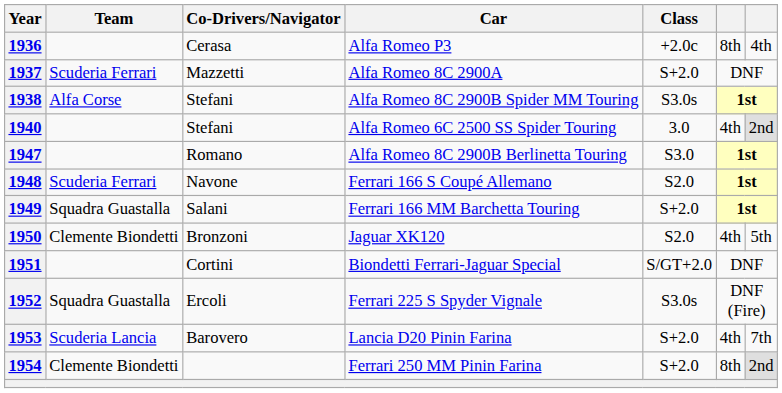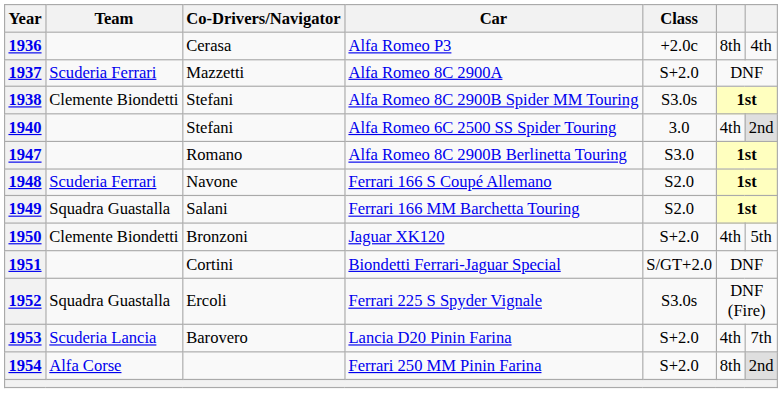 <table class="wikitable" style="text-align:center; font-size:90%">
 <tr>
 <th>Year</th>
 <th>Team</th>
 <th>Co-Drivers/Navigator</th>
 <th>Car</th>
 <th>Class</th>
 <th></th>
 <th></th>
 </tr>
 <tr>
 <th><a href='#'>1936</a></th>
 <td align="left"nowrap></td>
 <td align="left"nowrap> Cerasa</td>
 <td align="left"nowrap><a href='#'>Alfa Romeo P3</a></td>
 <td>+2.0c</td>
 <td>8th</td>
 <td>4th</td>
 </tr>
 <tr>
 <th><a href='#'>1937</a></th>
 <td align="left"nowrap> <a href='#'>Scuderia Ferrari</a></td>
 <td align="left"nowrap> Mazzetti</td>
 <td align="left"nowrap><a href='#'>Alfa Romeo 8C 2900A</a></td>
 <td>S+2.0</td>
 <td colspan=2>DNF</td>
 </tr>
 <tr>
 <th><a href='#'>1938</a></th>
-<td align="left"nowrap> <a href='#'>Alfa Corse</a></td>
+<td align="left"nowrap> Clemente Biondetti</td>
 <td align="left"nowrap> Stefani</td>
 <td align="left"nowrap><a href='#'>Alfa Romeo 8C 2900B Spider MM Touring</a></td>
 <td>S3.0s</td>
 <td colspan=2 style="background:#ffffbf;"><strong>1st</strong></td>
 </tr>
 <tr>
 <th><a href='#'>1940</a></th>
 <td align="left"nowrap></td>
 <td align="left"nowrap> Stefani</td>
 <td align="left"nowrap><a href='#'>Alfa Romeo 6C 2500 SS Spider Touring</a></td>
 <td>3.0</td>
 <td>4th</td>
 <td style="background:#dfdfdf;">2nd</td>
 </tr>
 <tr>
 <th><a href='#'>1947</a></th>
 <td align="left"nowrap></td>
 <td align="left"nowrap> Romano</td>
 <td align="left"nowrap><a href='#'>Alfa Romeo 8C 2900B Berlinetta Touring</a></td>
 <td>S3.0</td>
 <td colspan=2 style="background:#ffffbf;"><strong>1st</strong></td>
 </tr>
 <tr>
 <th><a href='#'>1948</a></th>
 <td align="left"nowrap> <a href='#'>Scuderia Ferrari</a></td>
 <td align="left"nowrap> Navone</td>
 <td align="left"nowrap><a href='#'>Ferrari 166 S Coupé Allemano</a></td>
 <td>S2.0</td>
 <td colspan=2 style="background:#ffffbf;"><strong>1st</strong></td>
 </tr>
 <tr>
 <th><a href='#'>1949</a></th>
 <td align="left"nowrap> Squadra Guastalla</td>
 <td align="left"nowrap> Salani</td>
 <td align="left"nowrap><a href='#'>Ferrari 166 MM Barchetta Touring</a></td>
-<td>S+2.0</td>
+<td>S2.0</td>
 <td colspan=2 style="background:#ffffbf;"><strong>1st</strong></td>
 </tr>
 <tr>
 <th><a href='#'>1950</a></th>
 <td align="left"nowrap> Clemente Biondetti</td>
 <td align="left"nowrap> Bronzoni</td>
 <td align="left"nowrap><a href='#'>Jaguar XK120</a></td>
-<td>S2.0</td>
+<td>S+2.0</td>
 <td>4th</td>
 <td>5th</td>
 </tr>
 <tr>
 <th><a href='#'>1951</a></th>
 <td align="left"nowrap></td>
 <td align="left"nowrap> Cortini</td>
 <td align="left"nowrap><a href='#'>Biondetti Ferrari-Jaguar Special</a></td>
 <td>S/GT+2.0</td>
 <td colspan=2>DNF</td>
 </tr>
 <tr>
 <th><a href='#'>1952</a></th>
 <td align="left"nowrap> Squadra Guastalla</td>
 <td align="left"nowrap> Ercoli</td>
 <td align="left"nowrap><a href='#'>Ferrari 225 S Spyder Vignale</a></td>
 <td>S3.0s</td>
 <td colspan=2>DNF<br>(Fire)</td>
 </tr>
 <tr>
 <th><a href='#'>1953</a></th>
 <td align="left"nowrap> <a href='#'>Scuderia Lancia</a></td>
 <td align="left"nowrap> Barovero</td>
 <td align="left"nowrap><a href='#'>Lancia D20 Pinin Farina</a></td>
 <td>S+2.0</td>
 <td>4th</td>
 <td>7th</td>
 </tr>
 <tr>
 <th><a href='#'>1954</a></th>
-<td align="left"nowrap> Clemente Biondetti</td>
+<td align="left"nowrap> <a href='#'>Alfa Corse</a></td>
 <td align="left"nowrap></td>
 <td align="left"nowrap><a href='#'>Ferrari 250 MM Pinin Farina</a></td>
 <td>S+2.0</td>
 <td>8th</td>
 <td style="background:#dfdfdf;">2nd</td>
 </tr>
 <tr>
 <th colspan="7"></th>
 </tr>
 </table>
